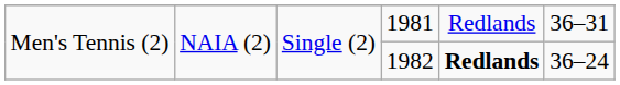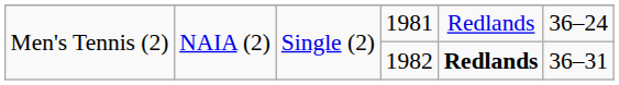 <table class="wikitable" style="text-align:center">
 <tr>
 </tr>
 <tr align="center">
 <td rowspan="2">Men's Tennis (2)</td>
 <td rowspan="2"><a href='#'>NAIA</a> (2)</td>
 <td rowspan="2"><a href='#'>Single</a> (2)</td>
 <td>1981</td>
 <td><a href='#'>Redlands</a></td>
-<td>36–31</td>
+<td>36–24</td>
 </tr>
 <tr align="center">
 <td>1982</td>
 <td><strong>Redlands</strong></td>
-<td>36–24</td>
+<td>36–31</td>
 </tr>
 </table>
